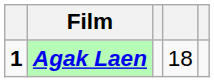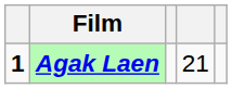 <table class="wikitable sortable plainrowheaders" style="text-align:center;">
 <tr>
 <th></th>
 <th>Film</th>
 <th></th>
 <th></th>
 <th class="unsortable"></th>
 </tr>
 <tr>
 <td><strong>1</strong></td>
 <th scope="row" style="background:#b6fcb6;"><em><a href='#'>Agak Laen</a></em></th>
 <td></td>
-<td>18</td>
+<td>21</td>
 <td></td>
 </tr>
 </table>
